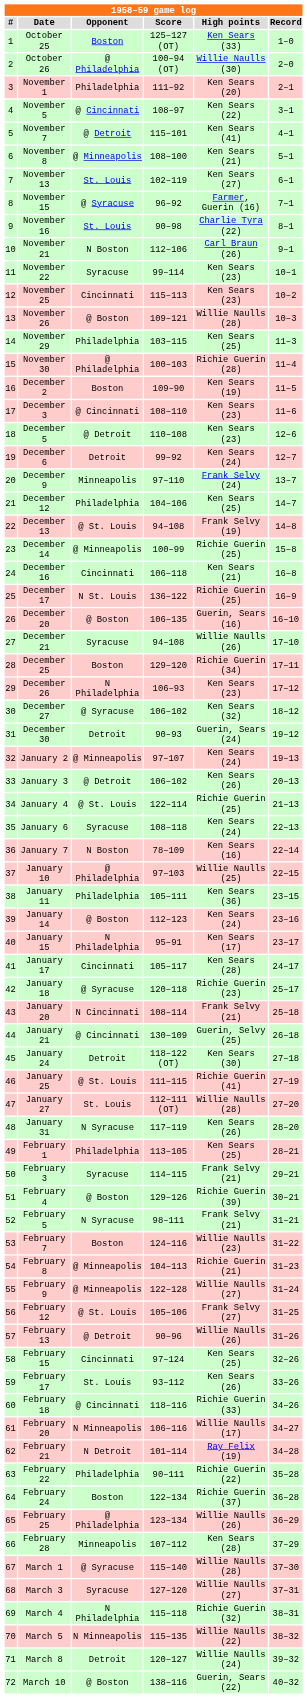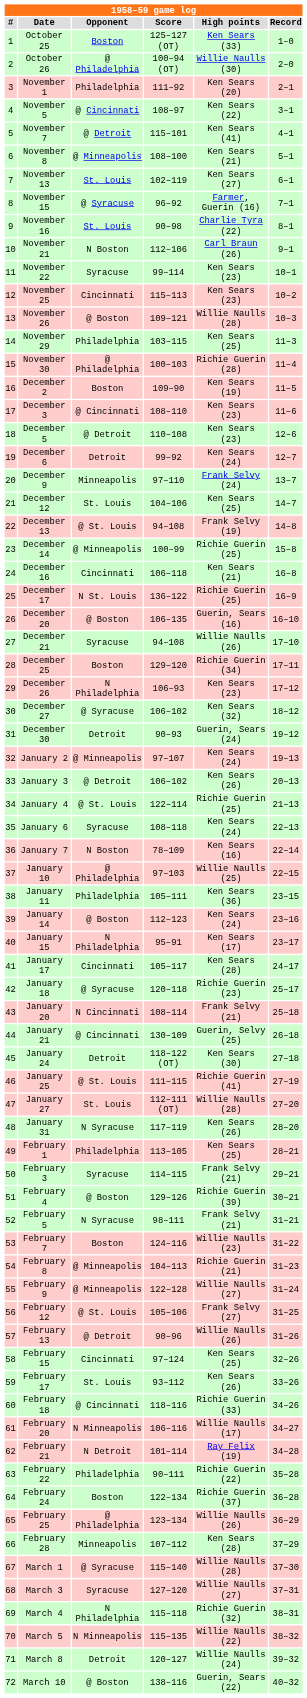 <table class="toccolours collapsible" width=50% style="clear:both; margin:1.5em auto; text-align:center">
 <tr>
 <th colspan=11 style="background:#FF7518; color:white;">1958–59 game log</th>
 </tr>
 <tr align="center" bgcolor="#dddddd">
 <td><strong>#</strong></td>
 <td><strong>Date</strong></td>
 <td><strong>Opponent</strong></td>
 <td><strong>Score</strong></td>
 <td><strong>High points</strong></td>
 <td><strong>Record</strong></td>
 </tr>
 <tr align="center" bgcolor="ccffcc">
 <td>1</td>
 <td>October 25</td>
 <td><a href='#'>Boston</a></td>
 <td>125–127 (OT)</td>
 <td><a href='#'>Ken Sears</a> (33)</td>
 <td>1–0</td>
 </tr>
 <tr align="center" bgcolor="ccffcc">
 <td>2</td>
 <td>October 26</td>
 <td>@ <a href='#'>Philadelphia</a></td>
 <td>100–94 (OT)</td>
 <td><a href='#'>Willie Naulls</a> (30)</td>
 <td>2–0</td>
 </tr>
 <tr align="center" bgcolor="ffcccc">
 <td>3</td>
 <td>November 1</td>
 <td>Philadelphia</td>
 <td>111–92</td>
 <td>Ken Sears (20)</td>
 <td>2–1</td>
 </tr>
 <tr align="center" bgcolor="ccffcc">
 <td>4</td>
 <td>November 5</td>
 <td>@ <a href='#'>Cincinnati</a></td>
 <td>108–97</td>
 <td>Ken Sears (22)</td>
 <td>3–1</td>
 </tr>
 <tr align="center" bgcolor="ccffcc">
 <td>5</td>
 <td>November 7</td>
 <td>@ <a href='#'>Detroit</a></td>
 <td>115–101</td>
 <td>Ken Sears (41)</td>
 <td>4–1</td>
 </tr>
 <tr align="center" bgcolor="ccffcc">
 <td>6</td>
 <td>November 8</td>
 <td>@ <a href='#'>Minneapolis</a></td>
 <td>108–100</td>
 <td>Ken Sears (21)</td>
 <td>5–1</td>
 </tr>
 <tr align="center" bgcolor="ccffcc">
 <td>7</td>
 <td>November 13</td>
 <td><a href='#'>St. Louis</a></td>
 <td>102–119</td>
 <td>Ken Sears (27)</td>
 <td>6–1</td>
 </tr>
 <tr align="center" bgcolor="ccffcc">
 <td>8</td>
 <td>November 15</td>
 <td>@ <a href='#'>Syracuse</a></td>
 <td>96–92</td>
 <td><a href='#'>Farmer</a>, Guerin (16)</td>
 <td>7–1</td>
 </tr>
 <tr align="center" bgcolor="ccffcc">
 <td>9</td>
 <td>November 16</td>
 <td><a href='#'>St. Louis</a></td>
 <td>90–98</td>
 <td><a href='#'>Charlie Tyra</a> (22)</td>
 <td>8–1</td>
 </tr>
 <tr align="center" bgcolor="ccffcc">
 <td>10</td>
 <td>November 21</td>
 <td>N Boston</td>
 <td>112–106</td>
 <td><a href='#'>Carl Braun</a> (26)</td>
 <td>9–1</td>
 </tr>
 <tr align="center" bgcolor="ccffcc">
 <td>11</td>
 <td>November 22</td>
 <td>Syracuse</td>
 <td>99–114</td>
 <td>Ken Sears (23)</td>
 <td>10–1</td>
 </tr>
 <tr align="center" bgcolor="ffcccc">
 <td>12</td>
 <td>November 25</td>
 <td>Cincinnati</td>
 <td>115–113</td>
 <td>Ken Sears (23)</td>
 <td>10–2</td>
 </tr>
 <tr align="center" bgcolor="ffcccc">
 <td>13</td>
 <td>November 26</td>
 <td>@ Boston</td>
 <td>109–121</td>
 <td>Willie Naulls (28)</td>
 <td>10–3</td>
 </tr>
 <tr align="center" bgcolor="ccffcc">
 <td>14</td>
 <td>November 29</td>
 <td>Philadelphia</td>
 <td>103–115</td>
 <td>Ken Sears (25)</td>
 <td>11–3</td>
 </tr>
 <tr align="center" bgcolor="ffcccc">
 <td>15</td>
 <td>November 30</td>
 <td>@ Philadelphia</td>
 <td>100–103</td>
 <td>Richie Guerin (28)</td>
 <td>11–4</td>
 </tr>
 <tr align="center" bgcolor="ffcccc">
 <td>16</td>
 <td>December 2</td>
 <td>Boston</td>
 <td>109–90</td>
 <td>Ken Sears (19)</td>
 <td>11–5</td>
 </tr>
 <tr align="center" bgcolor="ffcccc">
 <td>17</td>
 <td>December 3</td>
 <td>@ Cincinnati</td>
 <td>108–110</td>
 <td>Ken Sears (23)</td>
 <td>11–6</td>
 </tr>
 <tr align="center" bgcolor="ccffcc">
 <td>18</td>
 <td>December 5</td>
 <td>@ Detroit</td>
 <td>110–108</td>
 <td>Ken Sears (23)</td>
 <td>12–6</td>
 </tr>
 <tr align="center" bgcolor="ffcccc">
 <td>19</td>
 <td>December 6</td>
 <td>Detroit</td>
 <td>99–92</td>
 <td>Ken Sears (24)</td>
 <td>12–7</td>
 </tr>
 <tr align="center" bgcolor="ccffcc">
 <td>20</td>
 <td>December 9</td>
 <td>Minneapolis</td>
 <td>97–110</td>
 <td><a href='#'>Frank Selvy</a> (24)</td>
 <td>13–7</td>
 </tr>
 <tr align="center" bgcolor="ccffcc">
 <td>21</td>
 <td>December 12</td>
-<td>Philadelphia</td>
+<td>St. Louis</td>
 <td>104–106</td>
 <td>Ken Sears (25)</td>
 <td>14–7</td>
 </tr>
 <tr align="center" bgcolor="ffcccc">
 <td>22</td>
 <td>December 13</td>
 <td>@ St. Louis</td>
 <td>94–108</td>
 <td>Frank Selvy (19)</td>
 <td>14–8</td>
 </tr>
 <tr align="center" bgcolor="ccffcc">
 <td>23</td>
 <td>December 14</td>
 <td>@ Minneapolis</td>
 <td>100–99</td>
 <td>Richie Guerin (25)</td>
 <td>15–8</td>
 </tr>
 <tr align="center" bgcolor="ccffcc">
 <td>24</td>
 <td>December 16</td>
 <td>Cincinnati</td>
 <td>106–118</td>
 <td>Ken Sears (21)</td>
 <td>16–8</td>
 </tr>
 <tr align="center" bgcolor="ffcccc">
 <td>25</td>
 <td>December 17</td>
 <td>N St. Louis</td>
 <td>136–122</td>
 <td>Richie Guerin (25)</td>
 <td>16–9</td>
 </tr>
 <tr align="center" bgcolor="ffcccc">
 <td>26</td>
 <td>December 20</td>
 <td>@ Boston</td>
 <td>106–135</td>
 <td>Guerin, Sears (16)</td>
 <td>16–10</td>
 </tr>
 <tr align="center" bgcolor="ccffcc">
 <td>27</td>
 <td>December 21</td>
 <td>Syracuse</td>
 <td>94–108</td>
 <td>Willie Naulls (26)</td>
 <td>17–10</td>
 </tr>
 <tr align="center" bgcolor="ffcccc">
 <td>28</td>
 <td>December 25</td>
 <td>Boston</td>
 <td>129–120</td>
 <td>Richie Guerin (34)</td>
 <td>17–11</td>
 </tr>
 <tr align="center" bgcolor="ffcccc">
 <td>29</td>
 <td>December 26</td>
 <td>N Philadelphia</td>
 <td>106–93</td>
 <td>Ken Sears (23)</td>
 <td>17–12</td>
 </tr>
 <tr align="center" bgcolor="ccffcc">
 <td>30</td>
 <td>December 27</td>
 <td>@ Syracuse</td>
 <td>106–102</td>
 <td>Ken Sears (32)</td>
 <td>18–12</td>
 </tr>
 <tr align="center" bgcolor="ccffcc">
 <td>31</td>
 <td>December 30</td>
 <td>Detroit</td>
 <td>90–93</td>
 <td>Guerin, Sears (24)</td>
 <td>19–12</td>
 </tr>
 <tr align="center" bgcolor="ffcccc">
 <td>32</td>
 <td>January 2</td>
 <td>@ Minneapolis</td>
 <td>97–107</td>
 <td>Ken Sears (24)</td>
 <td>19–13</td>
 </tr>
 <tr align="center" bgcolor="ccffcc">
 <td>33</td>
 <td>January 3</td>
 <td>@ Detroit</td>
 <td>106–102</td>
 <td>Ken Sears (26)</td>
 <td>20–13</td>
 </tr>
 <tr align="center" bgcolor="ccffcc">
 <td>34</td>
 <td>January 4</td>
 <td>@ St. Louis</td>
 <td>122–114</td>
 <td>Richie Guerin (25)</td>
 <td>21–13</td>
 </tr>
 <tr align="center" bgcolor="ccffcc">
 <td>35</td>
 <td>January 6</td>
 <td>Syracuse</td>
 <td>108–118</td>
 <td>Ken Sears (24)</td>
 <td>22–13</td>
 </tr>
 <tr align="center" bgcolor="ffcccc">
 <td>36</td>
 <td>January 7</td>
 <td>N Boston</td>
 <td>78–109</td>
 <td>Ken Sears (16)</td>
 <td>22–14</td>
 </tr>
 <tr align="center" bgcolor="ffcccc">
 <td>37</td>
 <td>January 10</td>
 <td>@ Philadelphia</td>
 <td>97–103</td>
 <td>Willie Naulls (25)</td>
 <td>22–15</td>
 </tr>
 <tr align="center" bgcolor="ccffcc">
 <td>38</td>
 <td>January 11</td>
 <td>Philadelphia</td>
 <td>105–111</td>
 <td>Ken Sears (36)</td>
 <td>23–15</td>
 </tr>
 <tr align="center" bgcolor="ffcccc">
 <td>39</td>
 <td>January 14</td>
 <td>@ Boston</td>
 <td>112–123</td>
 <td>Ken Sears (24)</td>
 <td>23–16</td>
 </tr>
 <tr align="center" bgcolor="ffcccc">
 <td>40</td>
 <td>January 15</td>
 <td>N Philadelphia</td>
 <td>95–91</td>
 <td>Ken Sears (17)</td>
 <td>23–17</td>
 </tr>
 <tr align="center" bgcolor="ccffcc">
 <td>41</td>
 <td>January 17</td>
 <td>Cincinnati</td>
 <td>105–117</td>
 <td>Ken Sears (28)</td>
 <td>24–17</td>
 </tr>
 <tr align="center" bgcolor="ccffcc">
 <td>42</td>
 <td>January 18</td>
 <td>@ Syracuse</td>
 <td>120–118</td>
 <td>Richie Guerin (23)</td>
 <td>25–17</td>
 </tr>
 <tr align="center" bgcolor="ffcccc">
 <td>43</td>
 <td>January 20</td>
 <td>N Cincinnati</td>
 <td>108–114</td>
 <td>Frank Selvy (21)</td>
 <td>25–18</td>
 </tr>
 <tr align="center" bgcolor="ccffcc">
 <td>44</td>
 <td>January 21</td>
 <td>@ Cincinnati</td>
 <td>130–109</td>
 <td>Guerin, Selvy (25)</td>
 <td>26–18</td>
 </tr>
 <tr align="center" bgcolor="ccffcc">
 <td>45</td>
 <td>January 24</td>
 <td>Detroit</td>
 <td>118–122 (OT)</td>
 <td>Ken Sears (30)</td>
 <td>27–18</td>
 </tr>
 <tr align="center" bgcolor="ffcccc">
 <td>46</td>
 <td>January 25</td>
 <td>@ St. Louis</td>
 <td>111–115</td>
 <td>Richie Guerin (41)</td>
 <td>27–19</td>
 </tr>
 <tr align="center" bgcolor="ffcccc">
 <td>47</td>
 <td>January 27</td>
 <td>St. Louis</td>
 <td>112–111 (OT)</td>
 <td>Willie Naulls (28)</td>
 <td>27–20</td>
 </tr>
 <tr align="center" bgcolor="ccffcc">
 <td>48</td>
 <td>January 31</td>
 <td>N Syracuse</td>
 <td>117–119</td>
 <td>Ken Sears (26)</td>
 <td>28–20</td>
 </tr>
 <tr align="center" bgcolor="ffcccc">
 <td>49</td>
 <td>February 1</td>
 <td>Philadelphia</td>
 <td>113–105</td>
 <td>Ken Sears (25)</td>
 <td>28–21</td>
 </tr>
 <tr align="center" bgcolor="ccffcc">
 <td>50</td>
 <td>February 3</td>
 <td>Syracuse</td>
 <td>114–115</td>
 <td>Frank Selvy (21)</td>
 <td>29–21</td>
 </tr>
 <tr align="center" bgcolor="ccffcc">
 <td>51</td>
 <td>February 4</td>
 <td>@ Boston</td>
 <td>129–126</td>
 <td>Richie Guerin (39)</td>
 <td>30–21</td>
 </tr>
 <tr align="center" bgcolor="ccffcc">
 <td>52</td>
 <td>February 5</td>
 <td>N Syracuse</td>
 <td>98–111</td>
 <td>Frank Selvy (21)</td>
 <td>31–21</td>
 </tr>
 <tr align="center" bgcolor="ffcccc">
 <td>53</td>
 <td>February 7</td>
 <td>Boston</td>
 <td>124–116</td>
 <td>Willie Naulls (23)</td>
 <td>31–22</td>
 </tr>
 <tr align="center" bgcolor="ffcccc">
 <td>54</td>
 <td>February 8</td>
 <td>@ Minneapolis</td>
 <td>104–113</td>
 <td>Richie Guerin (21)</td>
 <td>31–23</td>
 </tr>
 <tr align="center" bgcolor="ffcccc">
 <td>55</td>
 <td>February 9</td>
 <td>@ Minneapolis</td>
 <td>122–128</td>
 <td>Willie Naulls (27)</td>
 <td>31–24</td>
 </tr>
 <tr align="center" bgcolor="ffcccc">
 <td>56</td>
 <td>February 12</td>
 <td>@ St. Louis</td>
 <td>105–106</td>
 <td>Frank Selvy (27)</td>
 <td>31–25</td>
 </tr>
 <tr align="center" bgcolor="ffcccc">
 <td>57</td>
 <td>February 13</td>
 <td>@ Detroit</td>
 <td>90–96</td>
 <td>Willie Naulls (26)</td>
 <td>31–26</td>
 </tr>
 <tr align="center" bgcolor="ccffcc">
 <td>58</td>
 <td>February 15</td>
 <td>Cincinnati</td>
 <td>97–124</td>
 <td>Ken Sears (25)</td>
 <td>32–26</td>
 </tr>
 <tr align="center" bgcolor="ccffcc">
 <td>59</td>
 <td>February 17</td>
 <td>St. Louis</td>
 <td>93–112</td>
 <td>Ken Sears (26)</td>
 <td>33–26</td>
 </tr>
 <tr align="center" bgcolor="ccffcc">
 <td>60</td>
 <td>February 18</td>
 <td>@ Cincinnati</td>
 <td>118–116</td>
 <td>Richie Guerin (33)</td>
 <td>34–26</td>
 </tr>
 <tr align="center" bgcolor="ffcccc">
 <td>61</td>
 <td>February 20</td>
 <td>N Minneapolis</td>
 <td>106–116</td>
 <td>Willie Naulls (17)</td>
 <td>34–27</td>
 </tr>
 <tr align="center" bgcolor="ffcccc">
 <td>62</td>
 <td>February 21</td>
 <td>N Detroit</td>
 <td>101–114</td>
 <td><a href='#'>Ray Felix</a> (19)</td>
 <td>34–28</td>
 </tr>
 <tr align="center" bgcolor="ccffcc">
 <td>63</td>
 <td>February 22</td>
 <td>Philadelphia</td>
 <td>90–111</td>
 <td>Richie Guerin (22)</td>
 <td>35–28</td>
 </tr>
 <tr align="center" bgcolor="ccffcc">
 <td>64</td>
 <td>February 24</td>
 <td>Boston</td>
 <td>122–134</td>
 <td>Richie Guerin (37)</td>
 <td>36–28</td>
 </tr>
 <tr align="center" bgcolor="ffcccc">
 <td>65</td>
 <td>February 25</td>
 <td>@ Philadelphia</td>
 <td>123–134</td>
 <td>Willie Naulls (26)</td>
 <td>36–29</td>
 </tr>
 <tr align="center" bgcolor="ccffcc">
 <td>66</td>
 <td>February 28</td>
 <td>Minneapolis</td>
 <td>107–112</td>
 <td>Ken Sears (28)</td>
 <td>37–29</td>
 </tr>
 <tr align="center" bgcolor="ffcccc">
 <td>67</td>
 <td>March 1</td>
 <td>@ Syracuse</td>
 <td>115–140</td>
 <td>Willie Naulls (28)</td>
 <td>37–30</td>
 </tr>
 <tr align="center" bgcolor="ffcccc">
 <td>68</td>
 <td>March 3</td>
 <td>Syracuse</td>
 <td>127–120</td>
 <td>Willie Naulls (27)</td>
 <td>37–31</td>
 </tr>
 <tr align="center" bgcolor="ccffcc">
 <td>69</td>
 <td>March 4</td>
 <td>N Philadelphia</td>
 <td>115–118</td>
 <td>Richie Guerin (32)</td>
 <td>38–31</td>
 </tr>
 <tr align="center" bgcolor="ffcccc">
 <td>70</td>
 <td>March 5</td>
 <td>N Minneapolis</td>
 <td>115–135</td>
 <td>Willie Naulls (22)</td>
 <td>38–32</td>
 </tr>
 <tr align="center" bgcolor="ccffcc">
 <td>71</td>
 <td>March 8</td>
 <td>Detroit</td>
 <td>120–127</td>
 <td>Willie Naulls (24)</td>
 <td>39–32</td>
 </tr>
 <tr align="center" bgcolor="ccffcc">
 <td>72</td>
 <td>March 10</td>
 <td>@ Boston</td>
 <td>138–116</td>
 <td>Guerin, Sears (22)</td>
 <td>40–32</td>
 </tr>
 </table>
